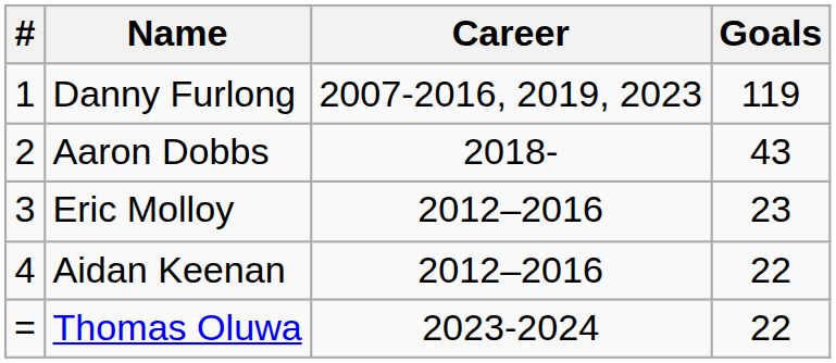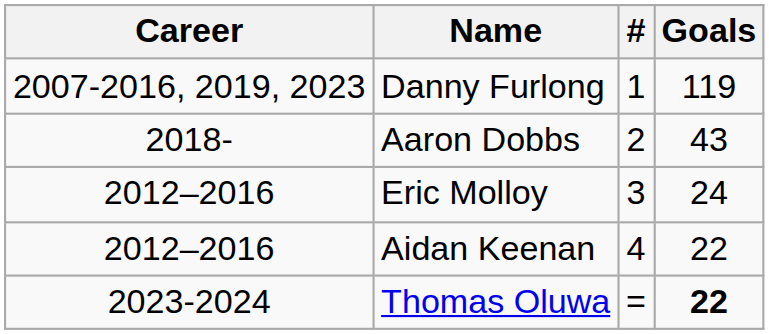 <table class="wikitable" style="text-align: center;">
 <tr>
+<th>Career</th>
+<th>Name</th>
 <th>#</th>
-<th>Name</th>
-<th>Career</th>
 <th>Goals</th>
 </tr>
 <tr>
+<td>2007-2016, 2019, 2023</td>
+<td align="left"> Danny Furlong</td>
 <td>1</td>
-<td align="left"> Danny Furlong</td>
-<td>2007-2016, 2019, 2023</td>
 <td>119</td>
 </tr>
 <tr>
+<td>2018-</td>
+<td align="left"> Aaron Dobbs</td>
 <td>2</td>
-<td align="left"> Aaron Dobbs</td>
-<td>2018-</td>
 <td>43</td>
 </tr>
 <tr>
+<td>2012–2016</td>
+<td align="left"> Eric Molloy</td>
 <td>3</td>
-<td align="left"> Eric Molloy</td>
-<td>2012–2016</td>
-<td>23</td>
+<td>24</td>
 </tr>
 <tr>
+<td>2012–2016</td>
+<td align="left"> Aidan Keenan</td>
 <td>4</td>
-<td align="left"> Aidan Keenan</td>
-<td>2012–2016</td>
 <td>22</td>
 </tr>
 <tr>
+<td>2023-2024</td>
+<td align="left"> <a href='#'>Thomas Oluwa</a></td>
 <td>=</td>
-<td align="left"> <a href='#'>Thomas Oluwa</a></td>
-<td>2023-2024</td>
-<td>22</td>
+<td><strong>22</strong></td>
 </tr>
 </table>
